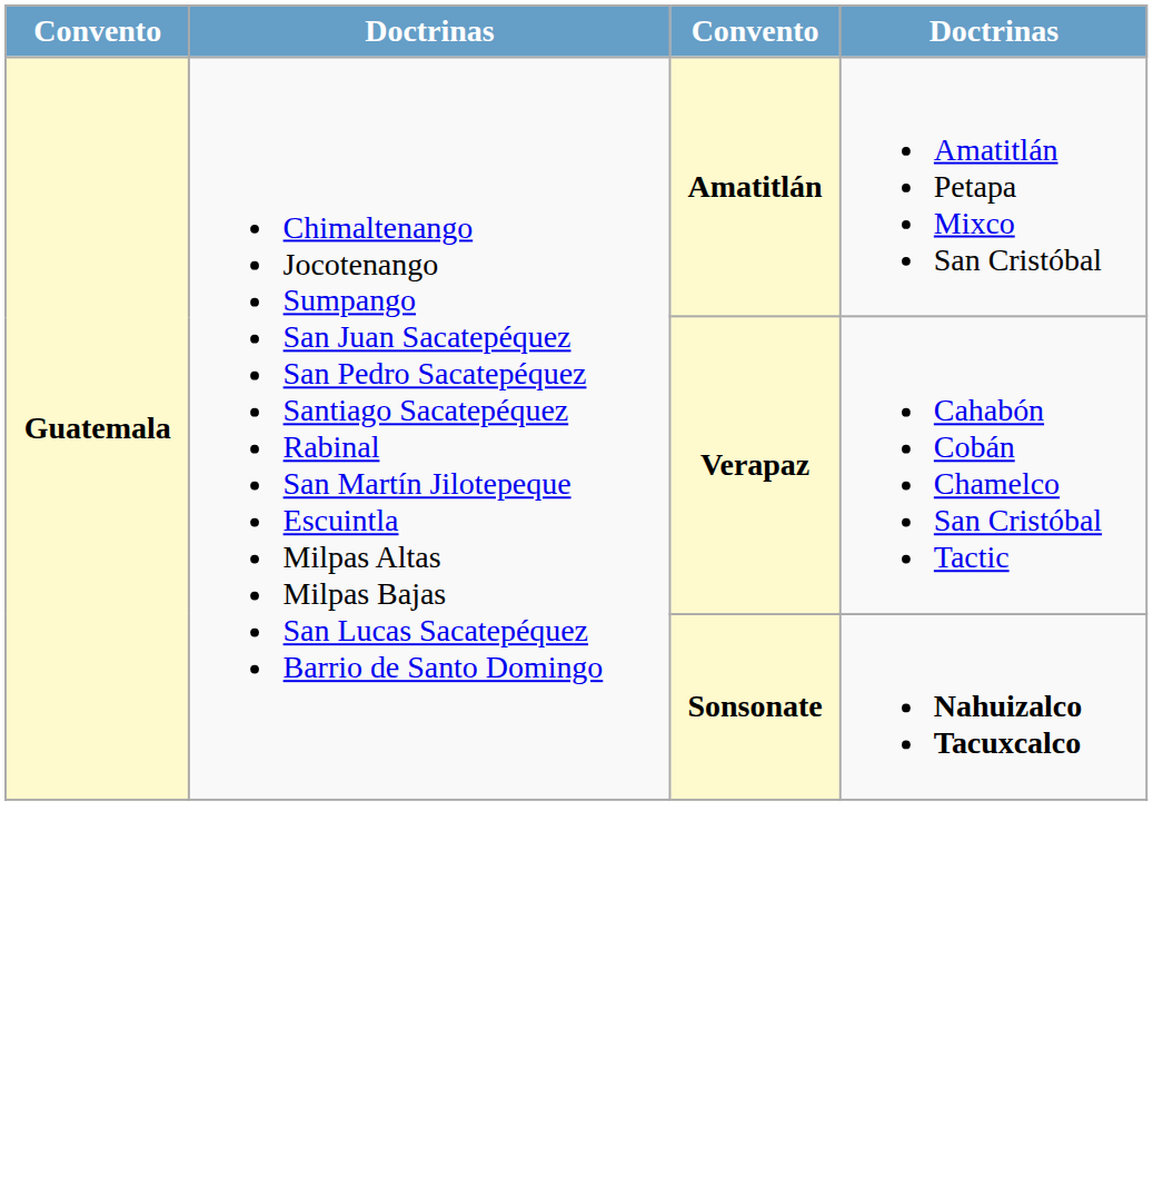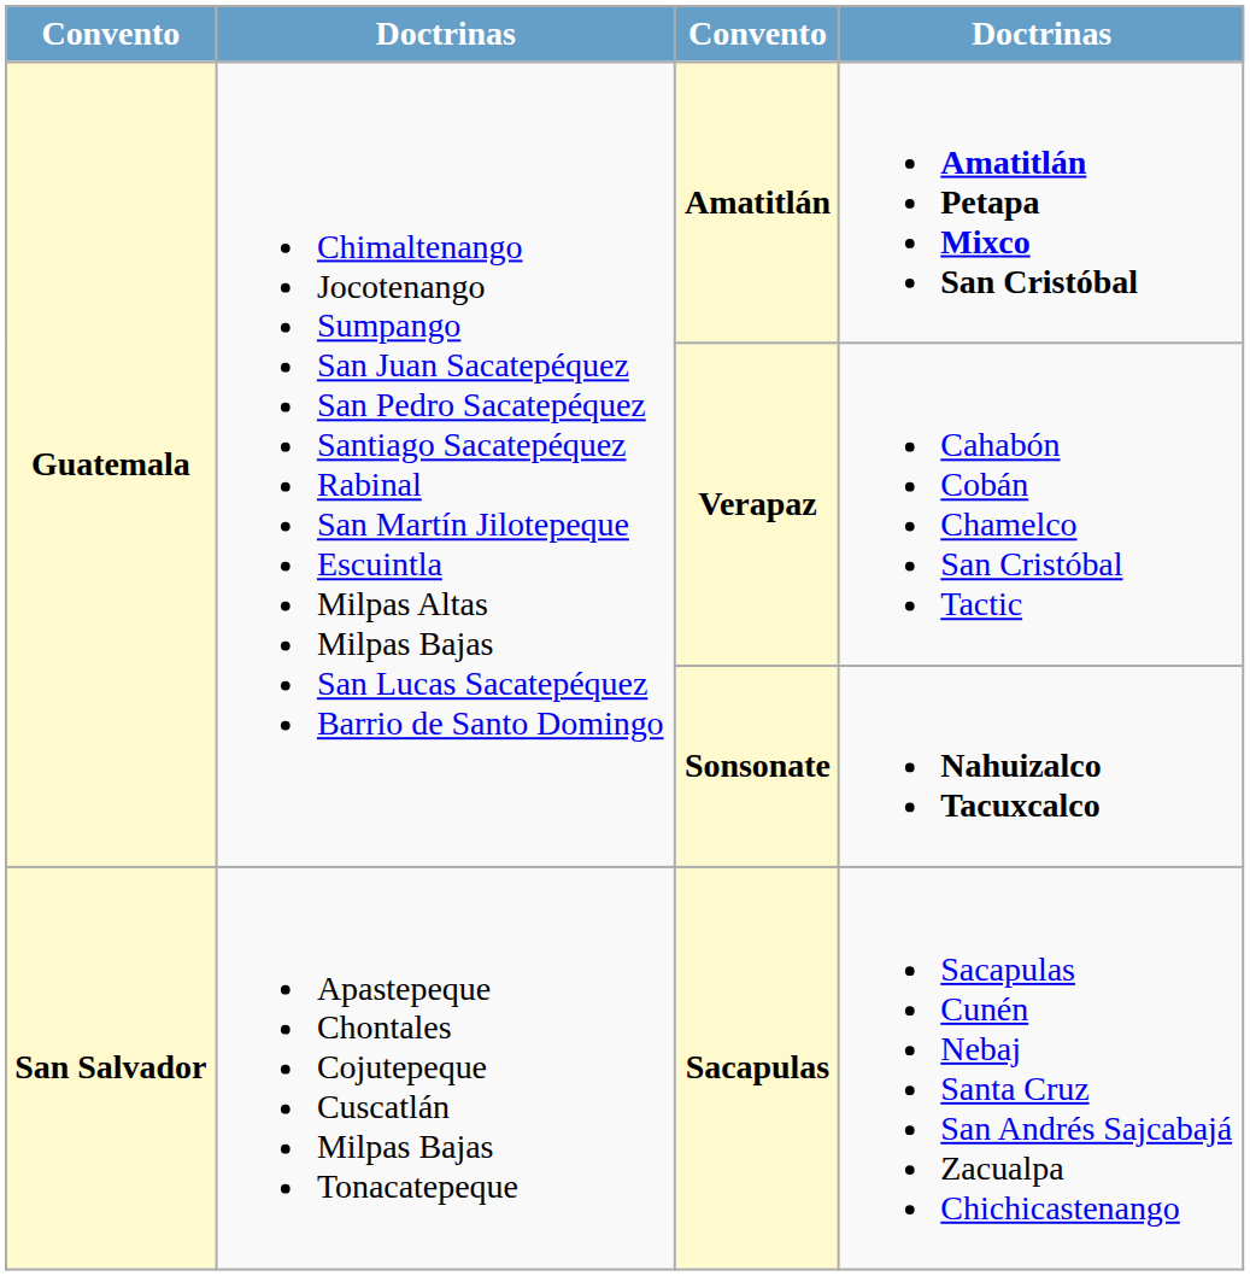 <table class="wikitable sortable" width=60% style='font-size:0.9em' align=center>
 <tr style="color:white;">
 <th style="background:#659ec7;" align=center>Convento</th>
 <th style="background:#659ec7;" align=center>Doctrinas</th>
 <th style="background:#659ec7;" align=center>Convento</th>
 <th style="background:#659ec7;" align=center>Doctrinas</th>
 </tr>
 <tr>
 <th style="background:lemonchiffon;" rowspan=3>Guatemala</th>
 <td rowspan=3><br><ul><li><a href='#'>Chimaltenango</a></li><li>Jocotenango</li><li><a href='#'>Sumpango</a></li><li><a href='#'>San Juan Sacatepéquez</a></li><li><a href='#'>San Pedro Sacatepéquez</a></li><li><a href='#'>Santiago Sacatepéquez</a></li><li><a href='#'>Rabinal</a></li><li><a href='#'>San Martín Jilotepeque</a></li><li><a href='#'>Escuintla</a></li><li>Milpas Altas</li><li>Milpas Bajas</li><li><a href='#'>San Lucas Sacatepéquez</a></li><li><a href='#'>Barrio de Santo Domingo</a></li></ul></td>
 <th style="background:lemonchiffon;">Amatitlán</th>
-<td><br><ul><li><a href='#'>Amatitlán</a></li><li>Petapa</li><li><a href='#'>Mixco</a></li><li>San Cristóbal</li></ul></td>
+<td><strong><br><ul><li><a href='#'>Amatitlán</a></li><li>Petapa</li><li><a href='#'>Mixco</a></li><li>San Cristóbal</li></ul></strong></td>
 </tr>
 <tr>
 <th style="background:lemonchiffon;">Verapaz</th>
 <td><br><ul><li><a href='#'>Cahabón</a></li><li><a href='#'>Cobán</a></li><li><a href='#'>Chamelco</a></li><li><a href='#'>San Cristóbal</a></li><li><a href='#'>Tactic</a></li></ul></td>
 </tr>
 <tr>
 <th style="background:lemonchiffon;">Sonsonate</th>
 <td><strong><br><ul><li>Nahuizalco</li><li>Tacuxcalco</li></ul></strong></td>
 </tr>
+<tr>
+<th style="background:lemonchiffon;">San Salvador</th>
+<td><br><ul><li>Apastepeque</li><li>Chontales</li><li>Cojutepeque</li><li>Cuscatlán</li><li>Milpas Bajas</li><li>Tonacatepeque</li></ul></td>
+<th style="background:lemonchiffon;">Sacapulas</th>
+<td><br><ul><li><a href='#'>Sacapulas</a></li><li><a href='#'>Cunén</a></li><li><a href='#'>Nebaj</a></li><li><a href='#'>Santa Cruz</a></li><li><a href='#'>San Andrés Sajcabajá</a></li><li>Zacualpa</li><li><a href='#'>Chichicastenango</a></li></ul></td>
+</tr>
 </table>
